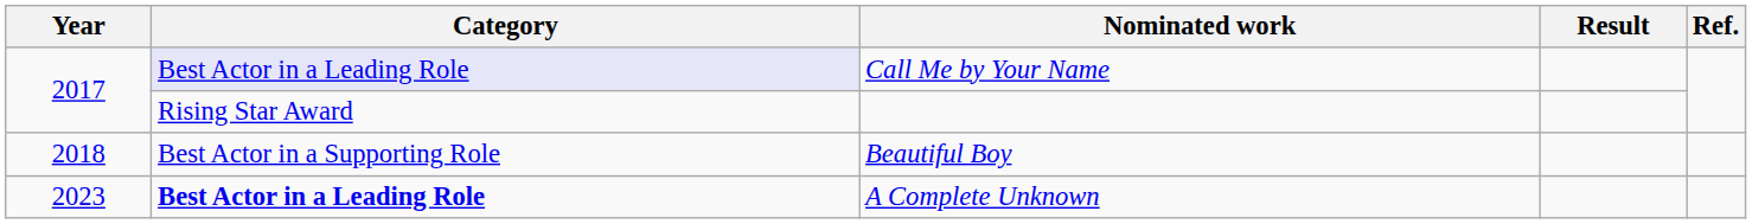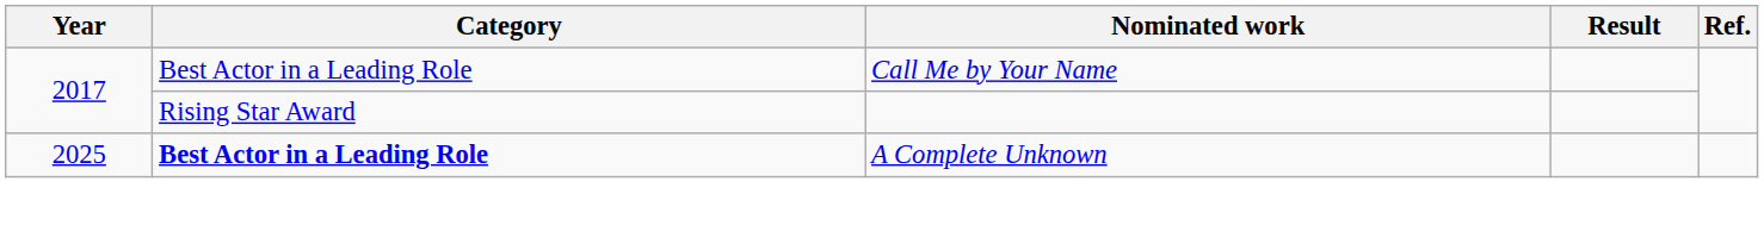 <table class=wikitable>
 <tr>
 <th scope="col" style="width:5em;">Year</th>
 <th scope="col" style="width:26em;">Category</th>
 <th scope="col" style="width:25em;">Nominated work</th>
 <th scope="col" style="width:5em;">Result</th>
 <th>Ref.</th>
 </tr>
 <tr>
 <td style="text-align:center;", rowspan="2"><a href='#'>2017</a></td>
-<td style="background: lavender;"><a href='#'>Best Actor in a Leading Role</a></td>
+<td><a href='#'>Best Actor in a Leading Role</a></td>
 <td><em><a href='#'>Call Me by Your Name</a></em></td>
 <td></td>
 <td style="text-align:center;" rowspan="2"></td>
 </tr>
 <tr>
 <td><a href='#'>Rising Star Award</a></td>
 <td></td>
 <td></td>
 </tr>
 <tr>
-<td style="text-align:center;"><a href='#'>2018</a></td>
-<td><a href='#'>Best Actor in a Supporting Role</a></td>
-<td><em><a href='#'>Beautiful Boy</a></em></td>
-<td></td>
-<td style="text-align:center;"></td>
-</tr>
-<tr>
-<td style="text-align:center;"><a href='#'>2023</a></td>
+<td style="text-align:center;"><a href='#'>2025</a></td>
 <td><strong><a href='#'>Best Actor in a Leading Role</a></strong></td>
 <td><em><a href='#'>A Complete Unknown</a></em></td>
 <td></td>
 <td style="text-align:center;"></td>
 </tr>
 </table>
